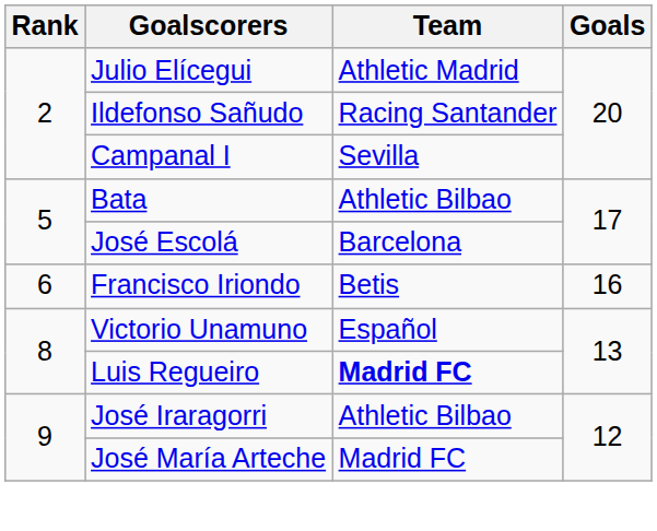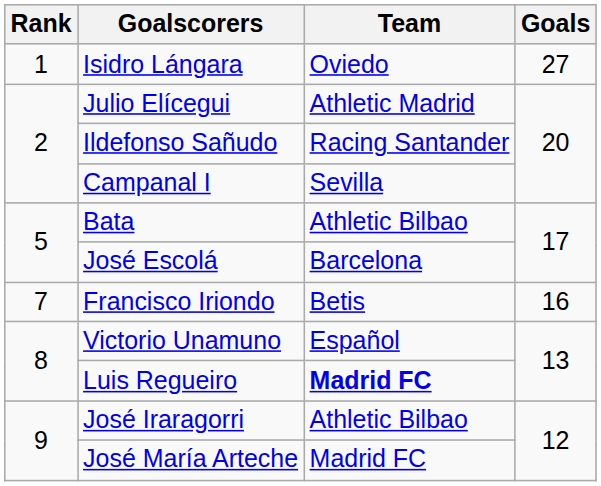 <table class="wikitable">
 <tr>
 <th>Rank</th>
 <th>Goalscorers</th>
 <th>Team</th>
 <th>Goals</th>
+</tr>
+<tr>
+<td align=center>1</td>
+<td> <a href='#'>Isidro Lángara</a></td>
+<td><a href='#'>Oviedo</a></td>
+<td align=center>27</td>
 </tr>
 <tr>
 <td rowspan=3 align=center>2</td>
 <td> <a href='#'>Julio Elícegui</a></td>
 <td><a href='#'>Athletic Madrid</a></td>
 <td rowspan=3 align=center>20</td>
 </tr>
 <tr>
 <td> <a href='#'>Ildefonso Sañudo</a></td>
 <td><a href='#'>Racing Santander</a></td>
 </tr>
 <tr>
 <td> <a href='#'>Campanal I</a></td>
 <td><a href='#'>Sevilla</a></td>
 </tr>
 <tr>
 <td rowspan=2 align=center>5</td>
 <td> <a href='#'>Bata</a></td>
 <td><a href='#'>Athletic Bilbao</a></td>
 <td rowspan=2 align=center>17</td>
 </tr>
 <tr>
 <td> <a href='#'>José Escolá</a></td>
 <td><a href='#'>Barcelona</a></td>
 </tr>
 <tr>
-<td align=center>6</td>
+<td align=center>7</td>
 <td> <a href='#'>Francisco Iriondo</a></td>
 <td><a href='#'>Betis</a></td>
 <td align=center>16</td>
 </tr>
 <tr>
 <td rowspan=2 align=center>8</td>
 <td> <a href='#'>Victorio Unamuno</a></td>
 <td><a href='#'>Español</a></td>
 <td rowspan=2 align=center>13</td>
 </tr>
 <tr>
 <td> <a href='#'>Luis Regueiro</a></td>
 <td><strong><a href='#'>Madrid FC</a></strong></td>
 </tr>
 <tr>
 <td rowspan=2 align=center>9</td>
 <td> <a href='#'>José Iraragorri</a></td>
 <td><a href='#'>Athletic Bilbao</a></td>
 <td rowspan=2 align=center>12</td>
 </tr>
 <tr>
 <td> <a href='#'>José María Arteche</a></td>
 <td><a href='#'>Madrid FC</a></td>
 </tr>
 </table>
